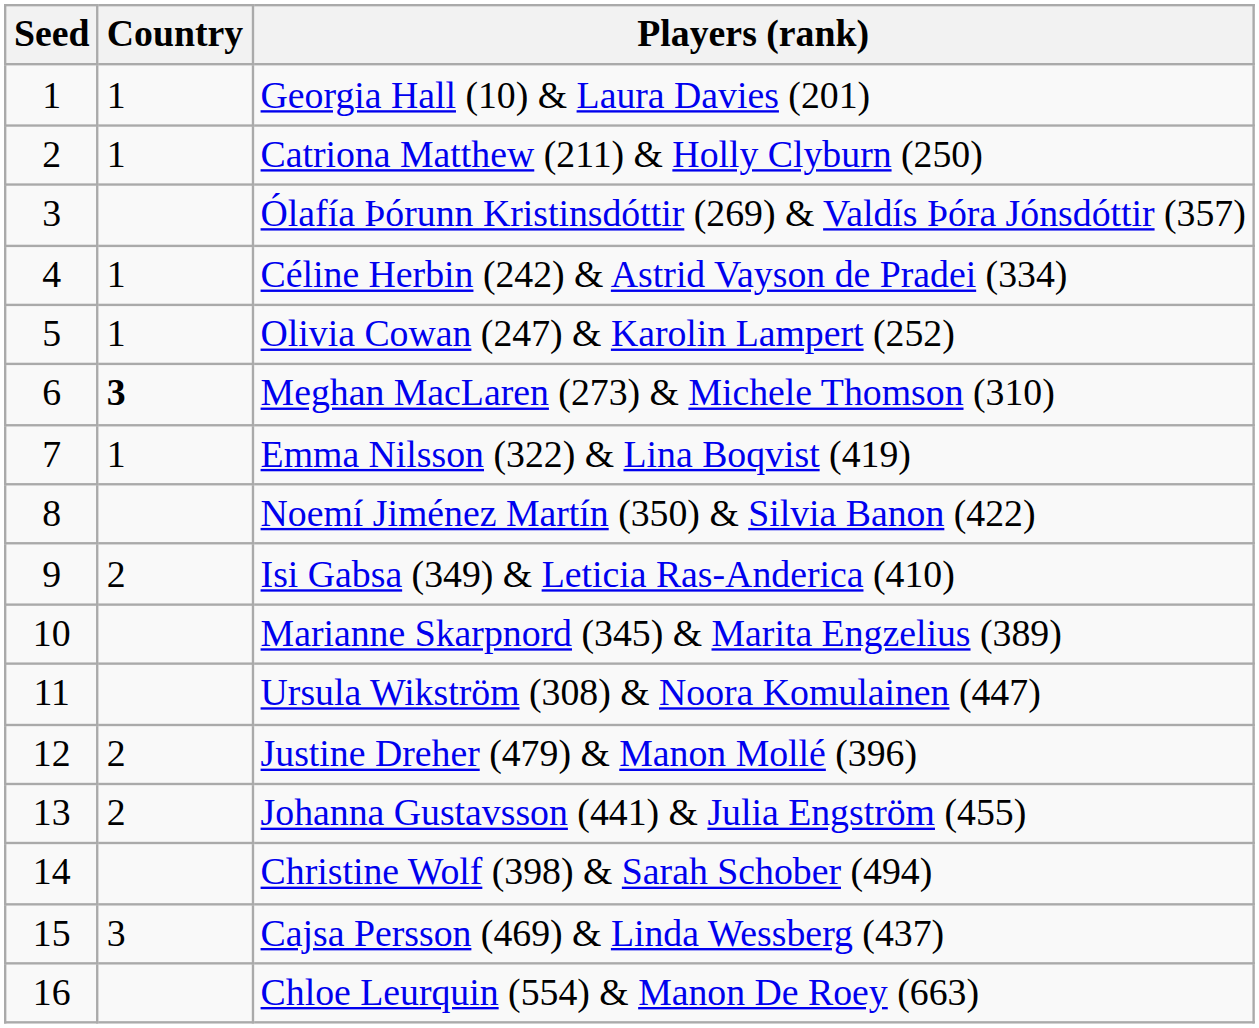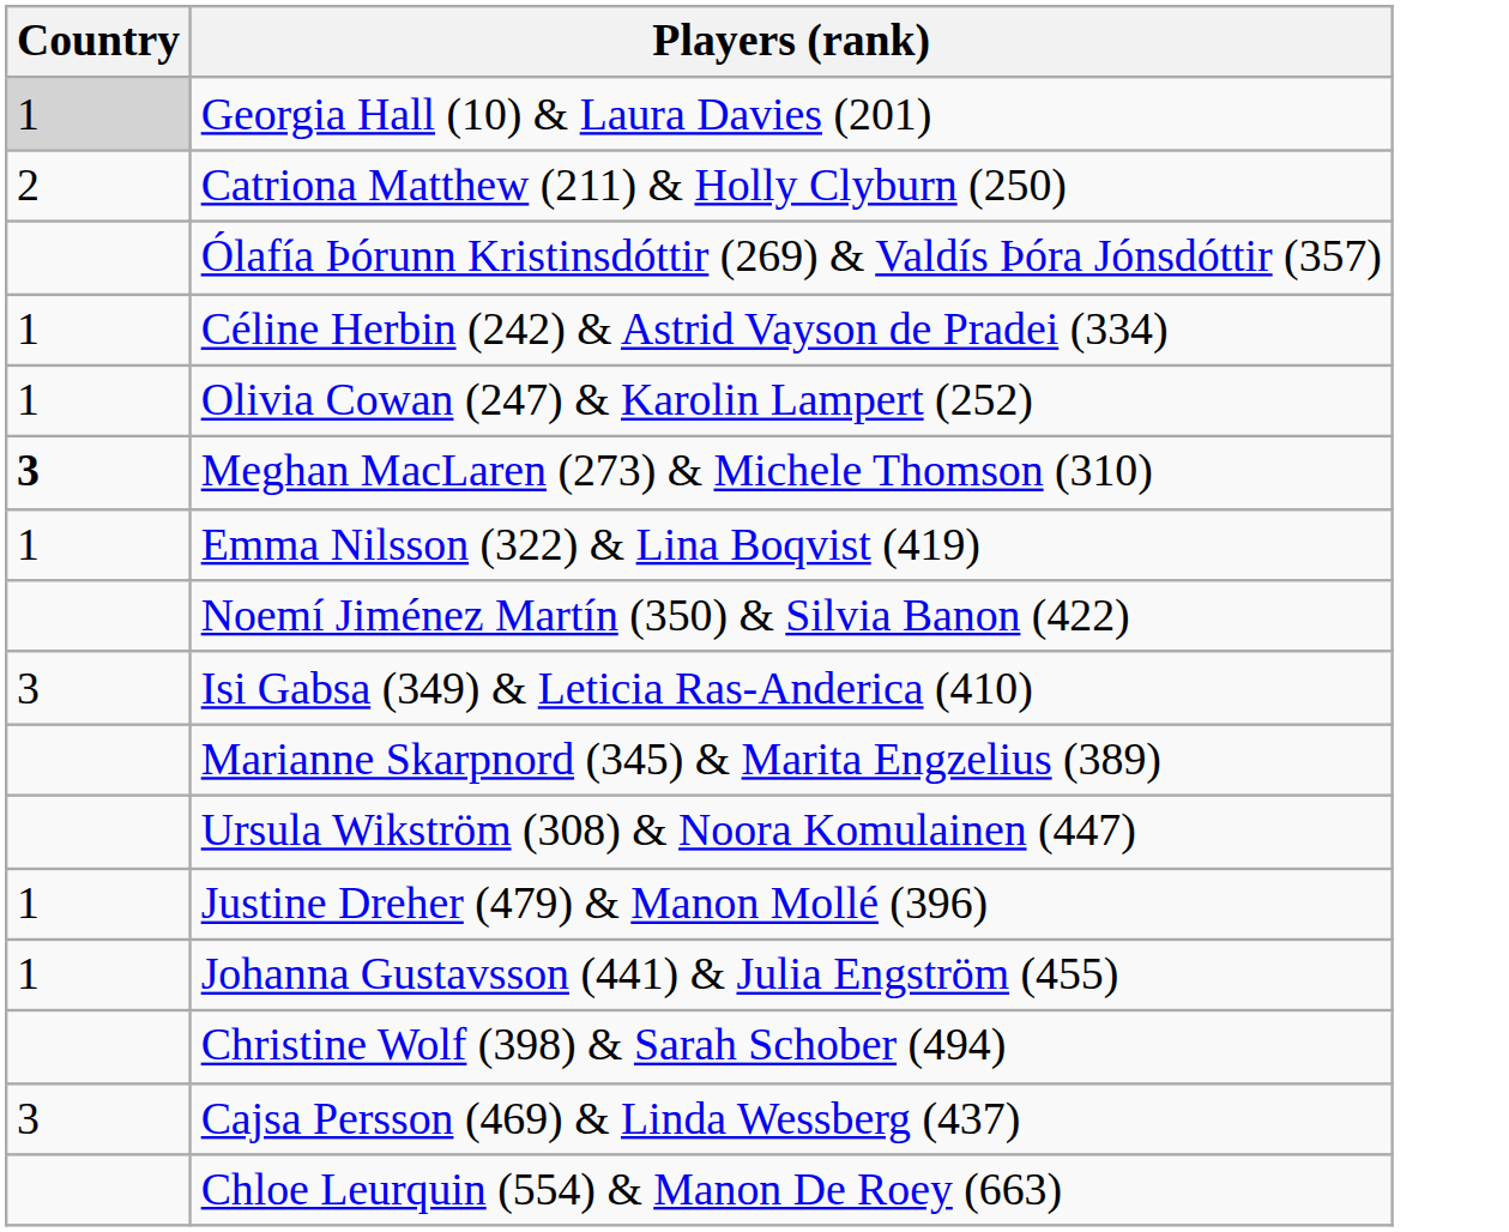 <table class="wikitable sortable">
 <tr>
-<th>Seed</th>
 <th>Country</th>
 <th>Players (rank)</th>
 </tr>
 <tr>
-<td align=center>1</td>
-<td> 1</td>
+<td style="background: lightgrey;"> 1</td>
 <td><a href='#'>Georgia Hall</a> (10) & <a href='#'>Laura Davies</a> (201)</td>
 </tr>
 <tr>
-<td align=center>2</td>
-<td> 1</td>
+<td> 2</td>
 <td><a href='#'>Catriona Matthew</a> (211) & <a href='#'>Holly Clyburn</a> (250)</td>
 </tr>
 <tr>
-<td align=center>3</td>
 <td></td>
 <td><a href='#'>Ólafía Þórunn Kristinsdóttir</a> (269) & <a href='#'>Valdís Þóra Jónsdóttir</a> (357)</td>
 </tr>
 <tr>
-<td align=center>4</td>
 <td> 1</td>
 <td><a href='#'>Céline Herbin</a> (242) & <a href='#'>Astrid Vayson de Pradei</a> (334)</td>
 </tr>
 <tr>
-<td align=center>5</td>
 <td> 1</td>
 <td><a href='#'>Olivia Cowan</a> (247) & <a href='#'>Karolin Lampert</a> (252)</td>
 </tr>
 <tr>
-<td align=center>6</td>
 <td><strong> 3</strong></td>
 <td><a href='#'>Meghan MacLaren</a> (273) & <a href='#'>Michele Thomson</a> (310)</td>
 </tr>
 <tr>
-<td align=center>7</td>
 <td> 1</td>
 <td><a href='#'>Emma Nilsson</a> (322) & <a href='#'>Lina Boqvist</a> (419)</td>
 </tr>
 <tr>
-<td align=center>8</td>
 <td></td>
 <td><a href='#'>Noemí Jiménez Martín</a> (350) & <a href='#'>Silvia Banon</a> (422)</td>
 </tr>
 <tr>
-<td align=center>9</td>
-<td> 2</td>
+<td> 3</td>
 <td><a href='#'>Isi Gabsa</a> (349) & <a href='#'>Leticia Ras-Anderica</a> (410)</td>
 </tr>
 <tr>
-<td align=center>10</td>
 <td></td>
 <td><a href='#'>Marianne Skarpnord</a> (345) & <a href='#'>Marita Engzelius</a> (389)</td>
 </tr>
 <tr>
-<td align=center>11</td>
 <td></td>
 <td><a href='#'>Ursula Wikström</a> (308) & <a href='#'>Noora Komulainen</a> (447)</td>
 </tr>
 <tr>
-<td align=center>12</td>
-<td> 2</td>
+<td> 1</td>
 <td><a href='#'>Justine Dreher</a> (479) & <a href='#'>Manon Mollé</a> (396)</td>
 </tr>
 <tr>
-<td align=center>13</td>
-<td> 2</td>
+<td> 1</td>
 <td><a href='#'>Johanna Gustavsson</a> (441) & <a href='#'>Julia Engström</a> (455)</td>
 </tr>
 <tr>
-<td align=center>14</td>
 <td></td>
 <td><a href='#'>Christine Wolf</a> (398) & <a href='#'>Sarah Schober</a> (494)</td>
 </tr>
 <tr>
-<td align=center>15</td>
 <td> 3</td>
 <td><a href='#'>Cajsa Persson</a> (469) & <a href='#'>Linda Wessberg</a> (437)</td>
 </tr>
 <tr>
-<td align=center>16</td>
 <td></td>
 <td><a href='#'>Chloe Leurquin</a> (554) & <a href='#'>Manon De Roey</a> (663)</td>
 </tr>
 </table>
